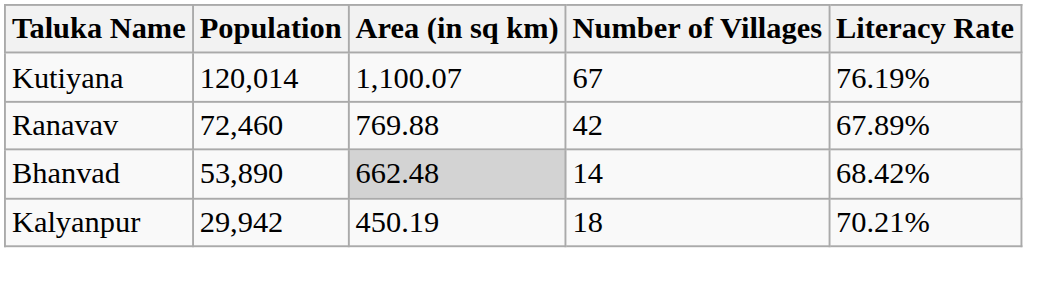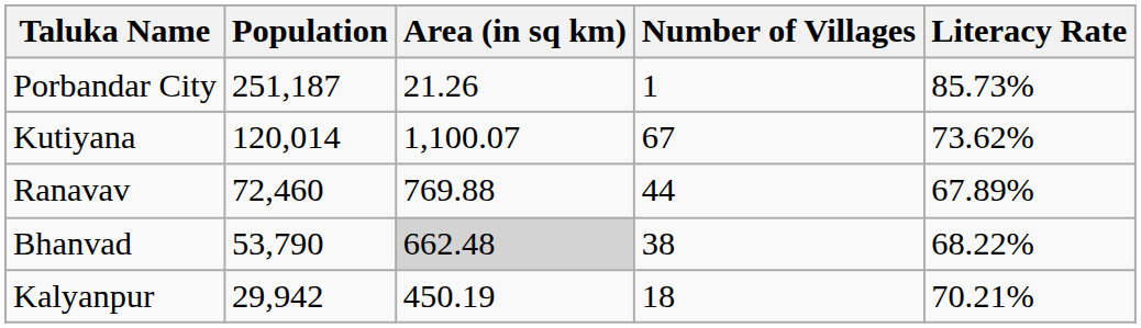 <table class="wikitable">
 <tr>
 <th>Taluka Name</th>
 <th>Population</th>
 <th>Area (in sq km)</th>
 <th>Number of Villages</th>
 <th>Literacy Rate</th>
 </tr>
 <tr>
+<td>Porbandar City</td>
+<td>251,187</td>
+<td>21.26</td>
+<td>1</td>
+<td>85.73%</td>
+</tr>
+<tr>
 <td>Kutiyana</td>
 <td>120,014</td>
 <td>1,100.07</td>
 <td>67</td>
-<td>76.19%</td>
+<td>73.62%</td>
 </tr>
 <tr>
 <td>Ranavav</td>
 <td>72,460</td>
 <td>769.88</td>
-<td>42</td>
+<td>44</td>
 <td>67.89%</td>
 </tr>
 <tr>
 <td>Bhanvad</td>
-<td>53,890</td>
+<td>53,790</td>
 <td style="background: lightgrey;">662.48</td>
-<td>14</td>
-<td>68.42%</td>
+<td>38</td>
+<td>68.22%</td>
 </tr>
 <tr>
 <td>Kalyanpur</td>
 <td>29,942</td>
 <td>450.19</td>
 <td>18</td>
 <td>70.21%</td>
 </tr>
 </table>
